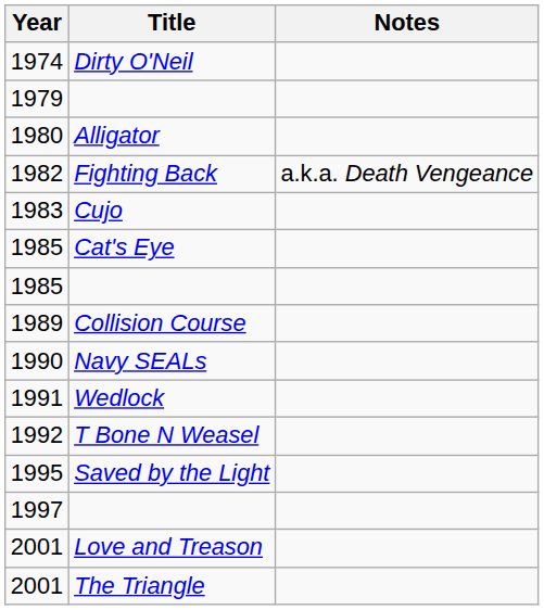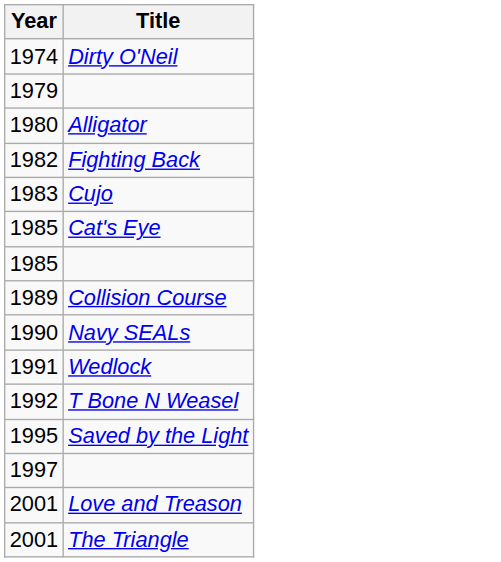 <table class="wikitable sortable">
 <tr>
 <th>Year</th>
 <th>Title</th>
-<th>Notes</th>
 </tr>
 <tr>
 <td>1974</td>
 <td><em><a href='#'>Dirty O'Neil</a></em></td>
-<td></td>
 </tr>
 <tr>
 <td>1979</td>
 <td><em></em></td>
-<td></td>
 </tr>
 <tr>
 <td>1980</td>
 <td><em><a href='#'>Alligator</a></em></td>
-<td></td>
 </tr>
 <tr>
 <td>1982</td>
 <td><em><a href='#'>Fighting Back</a></em></td>
-<td>a.k.a. <em>Death Vengeance</em></td>
 </tr>
 <tr>
 <td>1983</td>
 <td><em><a href='#'>Cujo</a></em></td>
-<td></td>
 </tr>
 <tr>
 <td>1985</td>
 <td><em><a href='#'>Cat's Eye</a></em></td>
-<td></td>
 </tr>
 <tr>
 <td>1985</td>
 <td><em></em></td>
-<td></td>
 </tr>
 <tr>
 <td>1989</td>
 <td><em><a href='#'>Collision Course</a></em></td>
-<td></td>
 </tr>
 <tr>
 <td>1990</td>
 <td><em><a href='#'>Navy SEALs</a></em></td>
-<td></td>
 </tr>
 <tr>
 <td>1991</td>
 <td><em><a href='#'>Wedlock</a></em></td>
-<td></td>
 </tr>
 <tr>
 <td>1992</td>
 <td><em><a href='#'>T Bone N Weasel</a></em></td>
-<td></td>
 </tr>
 <tr>
 <td>1995</td>
 <td><em><a href='#'>Saved by the Light</a></em></td>
-<td></td>
 </tr>
 <tr>
 <td>1997</td>
 <td><em></em></td>
-<td></td>
 </tr>
 <tr>
 <td>2001</td>
 <td><em><a href='#'>Love and Treason</a></em></td>
-<td></td>
 </tr>
 <tr>
 <td>2001</td>
 <td><em><a href='#'>The Triangle</a></em></td>
-<td></td>
 </tr>
 </table>
